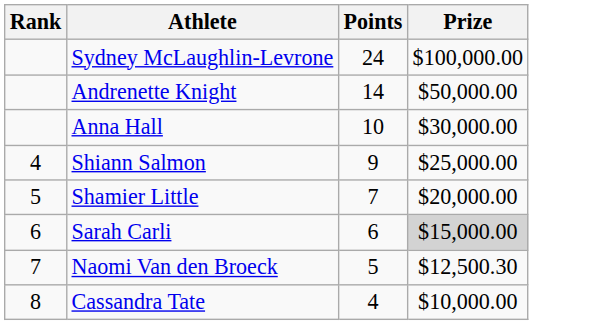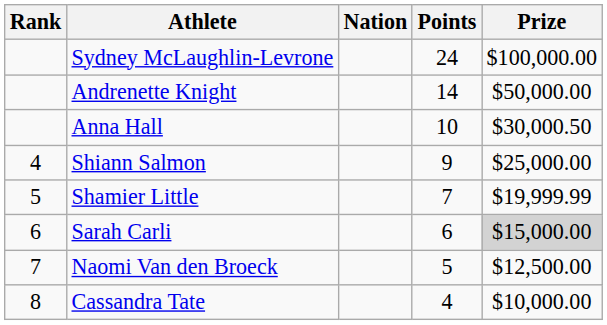 <table class="wikitable mw-datatable sortable" style="text-align:center;">
 <tr>
 <th scope="col" style="width: 10px;">Rank</th>
 <th scope="col">Athlete</th>
+<th scope="col">Nation</th>
 <th scope="col">Points</th>
 <th scope="col">Prize</th>
 </tr>
 <tr>
 <td></td>
 <td align=left><a href='#'>Sydney McLaughlin-Levrone</a> </td>
+<td align=left></td>
 <td>24</td>
 <td>$100,000.00</td>
 </tr>
 <tr>
 <td></td>
 <td align=left><a href='#'>Andrenette Knight</a> </td>
+<td align=left></td>
 <td>14</td>
 <td>$50,000.00</td>
 </tr>
 <tr>
 <td></td>
 <td align=left><a href='#'>Anna Hall</a> </td>
+<td align=left></td>
 <td>10</td>
-<td>$30,000.00</td>
+<td>$30,000.50</td>
 </tr>
 <tr>
 <td>4</td>
 <td align=left><a href='#'>Shiann Salmon</a> </td>
+<td align=left></td>
 <td>9</td>
 <td>$25,000.00</td>
 </tr>
 <tr>
 <td>5</td>
 <td align=left><a href='#'>Shamier Little</a> </td>
+<td align=left></td>
 <td>7</td>
-<td>$20,000.00</td>
+<td>$19,999.99</td>
 </tr>
 <tr>
 <td>6</td>
 <td align=left><a href='#'>Sarah Carli</a> </td>
+<td align=left></td>
 <td>6</td>
 <td style="background: lightgrey;">$15,000.00</td>
 </tr>
 <tr>
 <td>7</td>
 <td align=left><a href='#'>Naomi Van den Broeck</a> </td>
+<td align=left></td>
 <td>5</td>
-<td>$12,500.30</td>
+<td>$12,500.00</td>
 </tr>
 <tr>
 <td>8</td>
 <td align=left><a href='#'>Cassandra Tate</a> </td>
+<td align=left></td>
 <td>4</td>
 <td>$10,000.00</td>
 </tr>
 </table>
